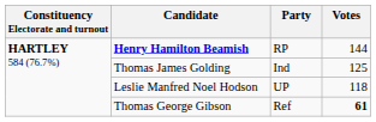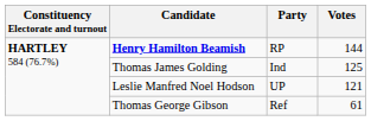 <table class="wikitable">
 <tr>
 <th align="left">Constituency<br><small>Electorate and turnout</small></th>
 <th align="center" valign="top">Candidate</th>
 <th align="center" valign="top">Party</th>
 <th align="center" valign="top">Votes</th>
 </tr>
 <tr>
 <td valign="top" rowspan=4><strong>HARTLEY</strong><br><small>584 (76.7%)</small></td>
 <td align="left" width="200"><strong><a href='#'>Henry Hamilton Beamish</a></strong></td>
 <td align="left">RP</td>
 <td align="right" width="55">144</td>
 </tr>
 <tr>
 <td align="left">Thomas James Golding</td>
 <td align="left" width="60">Ind</td>
 <td align="right">125</td>
 </tr>
 <tr>
 <td align="left">Leslie Manfred Noel Hodson</td>
 <td align="left">UP</td>
-<td align="right">118</td>
+<td align="right">121</td>
 </tr>
 <tr>
 <td align="left">Thomas George Gibson</td>
 <td align="left">Ref</td>
-<td align="right"><strong>61</strong></td>
+<td align="right">61</td>
 </tr>
 </table>
